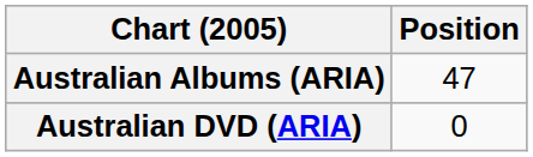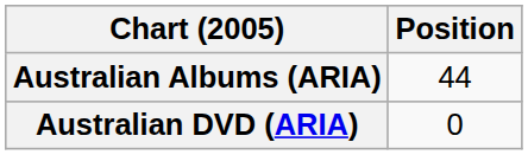 <table class="wikitable sortable plainrowheaders" style="text-align:center">
 <tr>
 <th scope="col">Chart (2005)</th>
 <th scope="col">Position</th>
 </tr>
 <tr>
 <th scope="row">Australian Albums (ARIA)</th>
-<td>47</td>
+<td>44</td>
 </tr>
 <tr>
 <th scope="row">Australian DVD (<a href='#'>ARIA</a>)</th>
 <td>0</td>
 </tr>
 </table>
